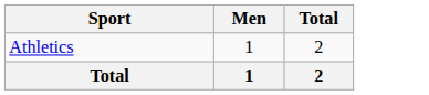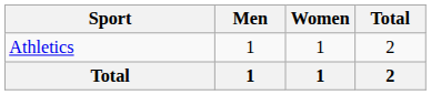 <table class="wikitable sortable" style=text-align:center>
 <tr>
 <th width=180>Sport</th>
 <th width=55>Men</th>
+<th width=55>Women</th>
 <th width=55>Total</th>
 </tr>
 <tr>
 <td align=left><a href='#'>Athletics</a></td>
+<td>1</td>
 <td>1</td>
 <td>2</td>
 </tr>
 <tr>
 <th>Total</th>
 <th>1</th>
+<th>1</th>
 <th>2</th>
 </tr>
 </table>
